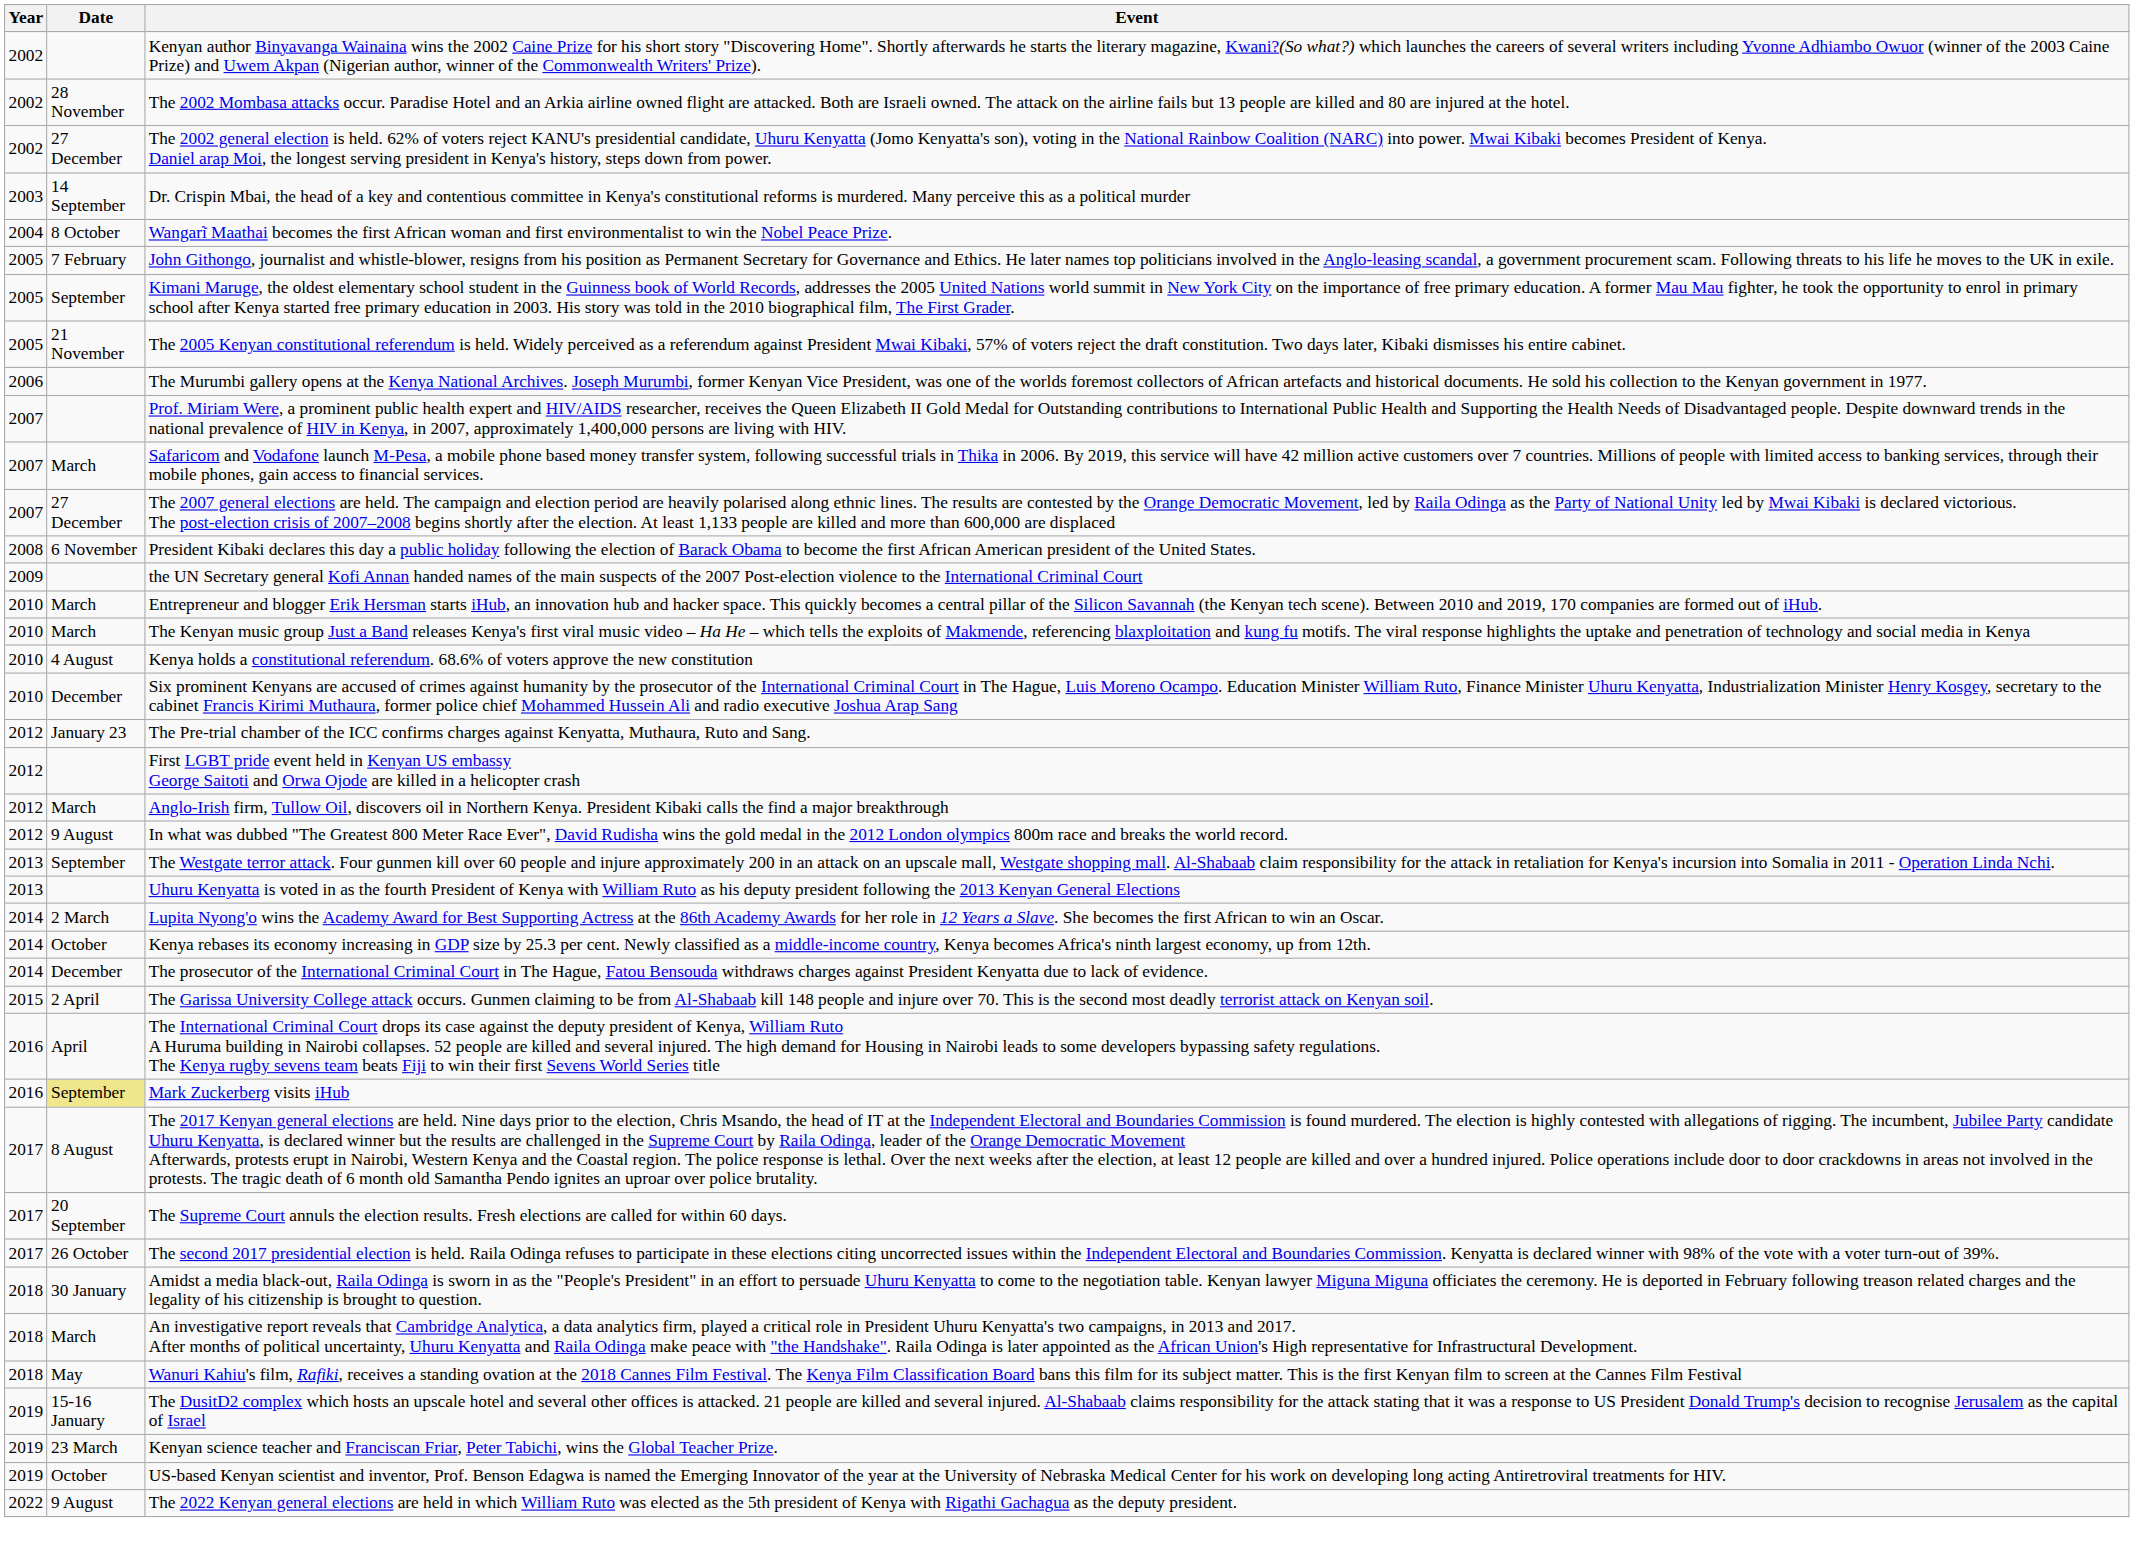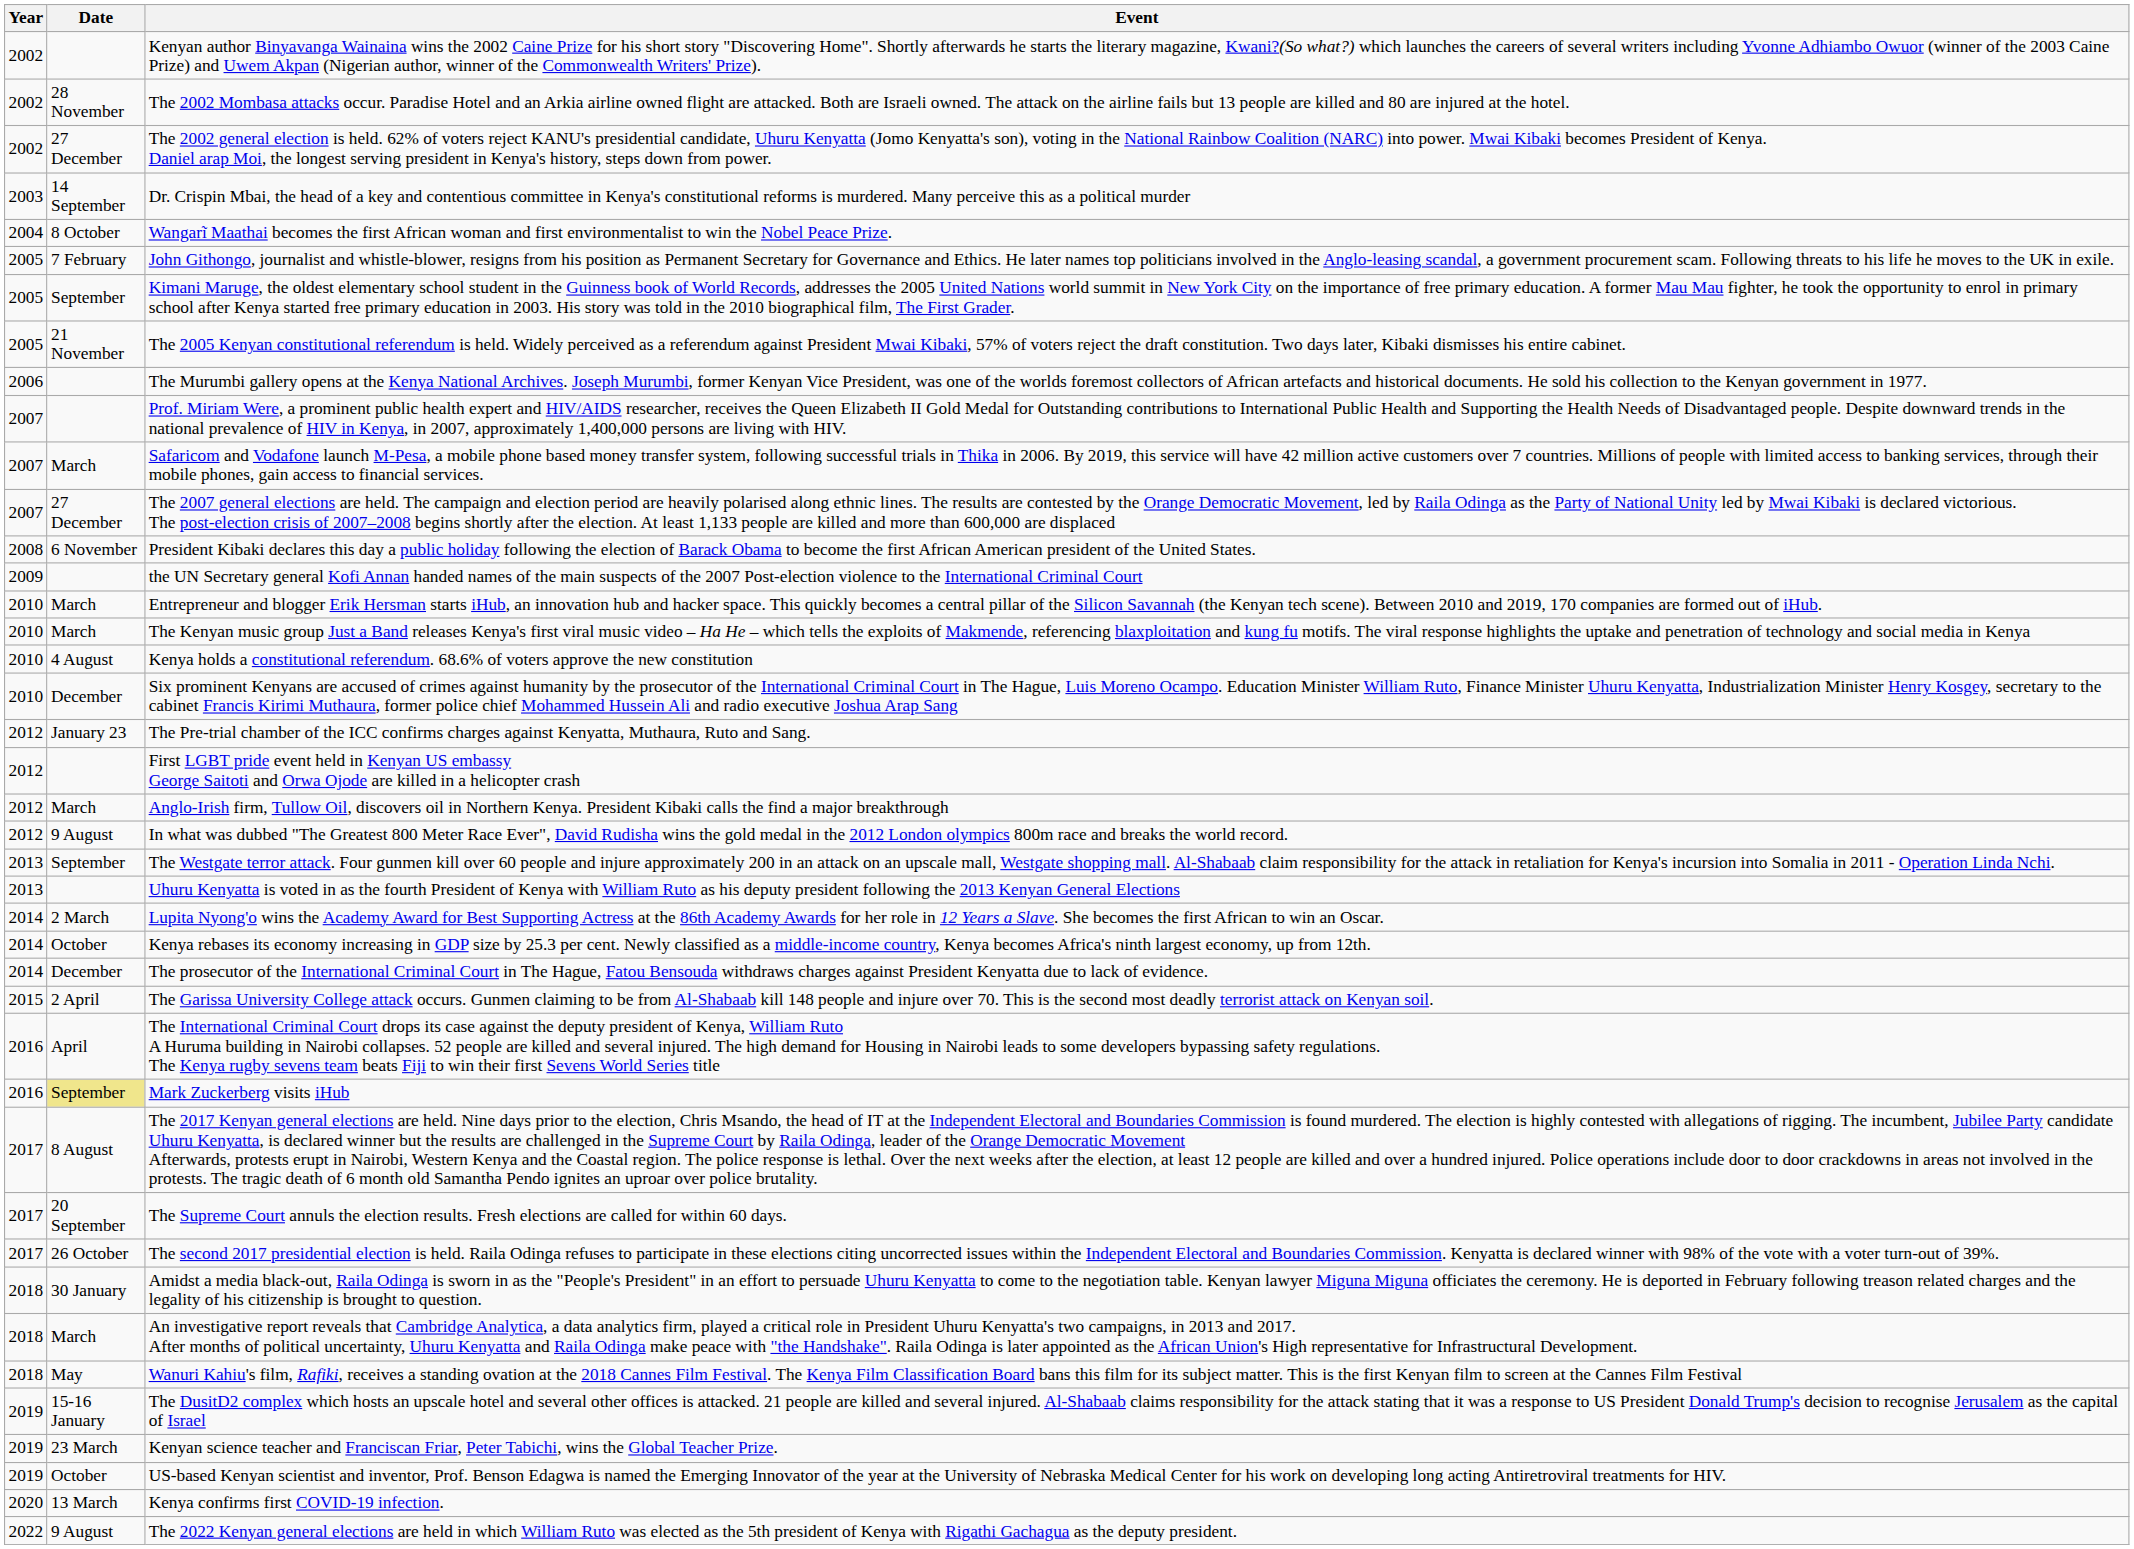 <table class="wikitable">
 <tr>
 <th>Year</th>
 <th>Date</th>
 <th>Event</th>
 </tr>
 <tr>
 <td>2002</td>
 <td></td>
 <td>Kenyan author <a href='#'>Binyavanga Wainaina</a> wins the 2002 <a href='#'>Caine Prize</a> for his short story "Discovering Home". Shortly afterwards he starts the literary magazine, <a href='#'>Kwani?</a><em>(So what?)</em> which launches the careers of several writers including <a href='#'>Yvonne Adhiambo Owuor</a> (winner of the 2003 Caine Prize) and <a href='#'>Uwem Akpan</a> (Nigerian author, winner of the <a href='#'>Commonwealth Writers' Prize</a>).</td>
 </tr>
 <tr>
 <td>2002</td>
 <td>28 November</td>
 <td>The <a href='#'>2002 Mombasa attacks</a> occur. Paradise Hotel and an Arkia airline owned flight are attacked. Both are Israeli owned. The attack on the airline fails but 13 people are killed and 80 are injured at the hotel.</td>
 </tr>
 <tr>
 <td>2002</td>
 <td>27 December</td>
 <td>The <a href='#'>2002 general election</a> is held. 62% of voters reject KANU's presidential candidate, <a href='#'>Uhuru Kenyatta</a> (Jomo Kenyatta's son), voting in the <a href='#'>National Rainbow Coalition (NARC)</a> into power. <a href='#'>Mwai Kibaki</a> becomes President of Kenya.<br><a href='#'>Daniel arap Moi</a>, the longest serving president in Kenya's history, steps down from power.</td>
 </tr>
 <tr>
 <td>2003</td>
 <td>14 September</td>
 <td>Dr. Crispin Mbai, the head of a key and contentious committee in Kenya's constitutional reforms is murdered. Many perceive this as a political murder</td>
 </tr>
 <tr>
 <td>2004</td>
 <td>8 October</td>
 <td><a href='#'>Wangarĩ Maathai</a> becomes the first African woman and first environmentalist to win the <a href='#'>Nobel Peace Prize</a>.</td>
 </tr>
 <tr>
 <td>2005</td>
 <td>7 February</td>
 <td><a href='#'>John Githongo</a>, journalist and whistle-blower, resigns from his position as Permanent Secretary for Governance and Ethics. He later names top politicians involved in the <a href='#'>Anglo-leasing scandal</a>, a government procurement scam. Following threats to his life he moves to the UK in exile.</td>
 </tr>
 <tr>
 <td>2005</td>
 <td>September</td>
 <td><a href='#'>Kimani Maruge</a>, the oldest elementary school student in the <a href='#'>Guinness book of World Records</a>, addresses the 2005 <a href='#'>United Nations</a> world summit in <a href='#'>New York City</a> on the importance of free primary education. A former <a href='#'>Mau Mau</a> fighter, he took the opportunity to enrol in primary school after Kenya started free primary education in 2003. His story was told in the 2010 biographical film, <a href='#'>The First Grader</a>.</td>
 </tr>
 <tr>
 <td>2005</td>
 <td>21 November</td>
 <td>The <a href='#'>2005 Kenyan constitutional referendum</a> is held. Widely perceived as a referendum against President <a href='#'>Mwai Kibaki</a>, 57% of voters reject the draft constitution. Two days later, Kibaki dismisses his entire cabinet.</td>
 </tr>
 <tr>
 <td>2006</td>
 <td></td>
 <td>The Murumbi gallery opens at the <a href='#'>Kenya National Archives</a>. <a href='#'>Joseph Murumbi</a>, former Kenyan Vice President, was one of the worlds foremost collectors of African artefacts and historical documents. He sold his collection to the Kenyan government in 1977.</td>
 </tr>
 <tr>
 <td>2007</td>
 <td></td>
 <td><a href='#'>Prof. Miriam Were</a>, a prominent public health expert and <a href='#'>HIV/AIDS</a> researcher, receives the Queen Elizabeth II Gold Medal for Outstanding contributions to International Public Health and Supporting the Health Needs of Disadvantaged people. Despite downward trends in the national prevalence of <a href='#'>HIV in Kenya</a>, in 2007, approximately 1,400,000 persons are living with HIV.</td>
 </tr>
 <tr>
 <td>2007</td>
 <td>March</td>
 <td><a href='#'>Safaricom</a> and <a href='#'>Vodafone</a> launch <a href='#'>M-Pesa</a>, a mobile phone based money transfer system, following successful trials in <a href='#'>Thika</a> in 2006. By 2019, this service will have 42 million active customers over 7 countries. Millions of people with limited access to banking services, through their mobile phones, gain access to financial services.</td>
 </tr>
 <tr>
 <td>2007</td>
 <td>27 December</td>
 <td>The <a href='#'>2007 general elections</a> are held. The campaign and election period are heavily polarised along ethnic lines. The results are contested by the <a href='#'>Orange Democratic Movement</a>, led by <a href='#'>Raila Odinga</a> as the <a href='#'>Party of National Unity</a> led by <a href='#'>Mwai Kibaki</a> is declared victorious.<br>The <a href='#'>post-election crisis of 2007–2008</a> begins shortly after the election. At least 1,133 people are killed and more than 600,000 are displaced</td>
 </tr>
 <tr>
 <td>2008</td>
 <td>6 November</td>
 <td>President Kibaki declares this day a <a href='#'>public holiday</a> following the election of <a href='#'>Barack Obama</a> to become the first African American president of the United States.</td>
 </tr>
 <tr>
 <td>2009</td>
 <td></td>
 <td>the UN Secretary general <a href='#'>Kofi Annan</a> handed names of the main suspects of the 2007 Post-election violence to the <a href='#'>International Criminal Court</a></td>
 </tr>
 <tr>
 <td>2010</td>
 <td>March</td>
 <td>Entrepreneur and blogger <a href='#'>Erik Hersman</a> starts <a href='#'>iHub</a>, an innovation hub and hacker space. This quickly becomes a central pillar of the <a href='#'>Silicon Savannah</a> (the Kenyan tech scene). Between 2010 and 2019, 170 companies are formed out of <a href='#'>iHub</a>.</td>
 </tr>
 <tr>
 <td>2010</td>
 <td>March</td>
 <td>The Kenyan music group <a href='#'>Just a Band</a> releases Kenya's first viral music video – <em>Ha He</em> – which tells the exploits of <a href='#'>Makmende</a>, referencing <a href='#'>blaxploitation</a> and <a href='#'>kung fu</a> motifs. The viral response highlights the uptake and penetration of technology and social media in Kenya</td>
 </tr>
 <tr>
 <td>2010</td>
 <td>4 August</td>
 <td>Kenya holds a <a href='#'>constitutional referendum</a>. 68.6% of voters approve the new constitution</td>
 </tr>
 <tr>
 <td>2010</td>
 <td>December</td>
 <td>Six prominent Kenyans are accused of crimes against humanity by the prosecutor of the <a href='#'>International Criminal Court</a> in The Hague, <a href='#'>Luis Moreno Ocampo</a>. Education Minister <a href='#'>William Ruto</a>, Finance Minister <a href='#'>Uhuru Kenyatta</a>, Industrialization Minister <a href='#'>Henry Kosgey</a>, secretary to the cabinet <a href='#'>Francis Kirimi Muthaura</a>, former police chief <a href='#'>Mohammed Hussein Ali</a> and radio executive <a href='#'>Joshua Arap Sang</a></td>
 </tr>
 <tr>
 <td>2012</td>
 <td>January 23</td>
 <td>The Pre-trial chamber of the ICC confirms charges against Kenyatta, Muthaura, Ruto and Sang.</td>
 </tr>
 <tr>
 <td>2012</td>
 <td></td>
 <td>First <a href='#'>LGBT pride</a> event held in <a href='#'>Kenyan US embassy</a><br><a href='#'>George Saitoti</a> and <a href='#'>Orwa Ojode</a> are killed in a helicopter crash</td>
 </tr>
 <tr>
 <td>2012</td>
 <td>March</td>
 <td><a href='#'>Anglo-Irish</a> firm, <a href='#'>Tullow Oil</a>, discovers oil in Northern Kenya. President Kibaki calls the find a major breakthrough</td>
 </tr>
 <tr>
 <td>2012</td>
 <td>9 August</td>
 <td>In what was dubbed "The Greatest 800 Meter Race Ever", <a href='#'>David Rudisha</a> wins the gold medal in the <a href='#'>2012 London olympics</a> 800m race and breaks the world record.</td>
 </tr>
 <tr>
 <td>2013</td>
 <td>September</td>
 <td>The <a href='#'>Westgate terror attack</a>. Four gunmen kill over 60 people and injure approximately 200 in an attack on an upscale mall, <a href='#'>Westgate shopping mall</a>. <a href='#'>Al-Shabaab</a> claim responsibility for the attack in retaliation for Kenya's incursion into Somalia in 2011 - <a href='#'>Operation Linda Nchi</a>.</td>
 </tr>
 <tr>
 <td>2013</td>
 <td></td>
 <td><a href='#'>Uhuru Kenyatta</a> is voted in as the fourth President of Kenya with <a href='#'>William Ruto</a> as his deputy president following the <a href='#'>2013 Kenyan General Elections</a></td>
 </tr>
 <tr>
 <td>2014</td>
 <td>2 March</td>
 <td><a href='#'>Lupita Nyong'o</a> wins the <a href='#'>Academy Award for Best Supporting Actress</a> at the <a href='#'>86th Academy Awards</a> for her role in <em><a href='#'>12 Years a Slave</a></em>. She becomes the first African to win an Oscar.</td>
 </tr>
 <tr>
 <td>2014</td>
 <td>October</td>
 <td>Kenya rebases its economy increasing in <a href='#'>GDP</a> size by 25.3 per cent. Newly classified as a <a href='#'>middle-income country</a>, Kenya becomes Africa's ninth largest economy, up from 12th.</td>
 </tr>
 <tr>
 <td>2014</td>
 <td>December</td>
 <td>The prosecutor of the <a href='#'>International Criminal Court</a> in The Hague, <a href='#'>Fatou Bensouda</a> withdraws charges against President Kenyatta due to lack of evidence.</td>
 </tr>
 <tr>
 <td>2015</td>
 <td>2 April</td>
 <td>The <a href='#'>Garissa University College attack</a> occurs. Gunmen claiming to be from <a href='#'>Al-Shabaab</a> kill 148 people and injure over 70. This is the second most deadly <a href='#'>terrorist attack on Kenyan soil</a>.</td>
 </tr>
 <tr>
 <td>2016</td>
 <td>April</td>
 <td>The <a href='#'>International Criminal Court</a> drops its case against the deputy president of Kenya, <a href='#'>William Ruto</a><br>A Huruma building in Nairobi collapses. 52 people are killed and several injured. The high demand for Housing in Nairobi leads to some developers bypassing safety regulations.<br>The <a href='#'>Kenya rugby sevens team</a> beats <a href='#'>Fiji</a> to win their first <a href='#'>Sevens World Series</a> title</td>
 </tr>
 <tr>
 <td>2016</td>
 <td style="background: khaki;">September</td>
 <td><a href='#'>Mark Zuckerberg</a> visits <a href='#'>iHub</a></td>
 </tr>
 <tr>
 <td>2017</td>
 <td>8 August</td>
 <td>The <a href='#'>2017 Kenyan general elections</a> are held. Nine days prior to the election, Chris Msando, the head of IT at the <a href='#'>Independent Electoral and Boundaries Commission</a> is found murdered. The election is highly contested with allegations of rigging. The incumbent, <a href='#'>Jubilee Party</a> candidate <a href='#'>Uhuru Kenyatta</a>, is declared winner but the results are challenged in the <a href='#'>Supreme Court</a> by <a href='#'>Raila Odinga</a>, leader of the <a href='#'>Orange Democratic Movement</a><br>Afterwards, protests erupt in Nairobi, Western Kenya and the Coastal region. The police response is lethal. Over the next weeks after the election, at least 12 people are killed and over a hundred injured. Police operations include door to door crackdowns in areas not involved in the protests. The tragic death of 6 month old Samantha Pendo ignites an uproar over police brutality.</td>
 </tr>
 <tr>
 <td>2017</td>
 <td>20 September</td>
 <td>The <a href='#'>Supreme Court</a> annuls the election results. Fresh elections are called for within 60 days.</td>
 </tr>
 <tr>
 <td>2017</td>
 <td>26 October</td>
 <td>The <a href='#'>second 2017 presidential election</a> is held. Raila Odinga refuses to participate in these elections citing uncorrected issues within the <a href='#'>Independent Electoral and Boundaries Commission</a>. Kenyatta is declared winner with 98% of the vote with a voter turn-out of 39%.</td>
 </tr>
 <tr>
 <td>2018</td>
 <td>30 January</td>
 <td>Amidst a media black-out, <a href='#'>Raila Odinga</a> is sworn in as the "People's President" in an effort to persuade <a href='#'>Uhuru Kenyatta</a> to come to the negotiation table. Kenyan lawyer <a href='#'>Miguna Miguna</a> officiates the ceremony. He is deported in February following treason related charges and the legality of his citizenship is brought to question.</td>
 </tr>
 <tr>
 <td>2018</td>
 <td>March</td>
 <td>An investigative report reveals that <a href='#'>Cambridge Analytica</a>, a data analytics firm, played a critical role in President Uhuru Kenyatta's two campaigns, in 2013 and 2017.<br>After months of political uncertainty, <a href='#'>Uhuru Kenyatta</a> and <a href='#'>Raila Odinga</a> make peace with <a href='#'>"the Handshake"</a>. Raila Odinga is later appointed as the <a href='#'>African Union</a>'s High representative for Infrastructural Development.</td>
 </tr>
 <tr>
 <td>2018</td>
 <td>May</td>
 <td><a href='#'>Wanuri Kahiu</a>'s film, <em><a href='#'>Rafiki</a></em>, receives a standing ovation at the <a href='#'>2018 Cannes Film Festival</a>. The <a href='#'>Kenya Film Classification Board</a> bans this film for its subject matter. This is the first Kenyan film to screen at the Cannes Film Festival</td>
 </tr>
 <tr>
 <td>2019</td>
 <td>15-16 January</td>
 <td>The <a href='#'>DusitD2 complex</a> which hosts an upscale hotel and several other offices is attacked. 21 people are killed and several injured. <a href='#'>Al-Shabaab</a> claims responsibility for the attack stating that it was a response to US President <a href='#'>Donald Trump's</a> decision to recognise <a href='#'>Jerusalem</a> as the capital of <a href='#'>Israel</a></td>
 </tr>
 <tr>
 <td>2019</td>
 <td>23 March</td>
 <td>Kenyan science teacher and <a href='#'>Franciscan Friar</a>, <a href='#'>Peter Tabichi</a>, wins the <a href='#'>Global Teacher Prize</a>.</td>
 </tr>
 <tr>
 <td>2019</td>
 <td>October</td>
 <td>US-based Kenyan scientist and inventor, Prof. Benson Edagwa is named the Emerging Innovator of the year at the University of Nebraska Medical Center for his work on developing long acting Antiretroviral treatments for HIV.</td>
 </tr>
 <tr>
+<td>2020</td>
+<td>13 March</td>
+<td>Kenya confirms first <a href='#'>COVID-19 infection</a>.</td>
+</tr>
+<tr>
 <td>2022</td>
 <td>9 August</td>
 <td>The <a href='#'>2022 Kenyan general elections</a> are held in which <a href='#'>William Ruto</a> was elected as the 5th president of Kenya with <a href='#'>Rigathi Gachagua</a> as the deputy president.</td>
 </tr>
 </table>
